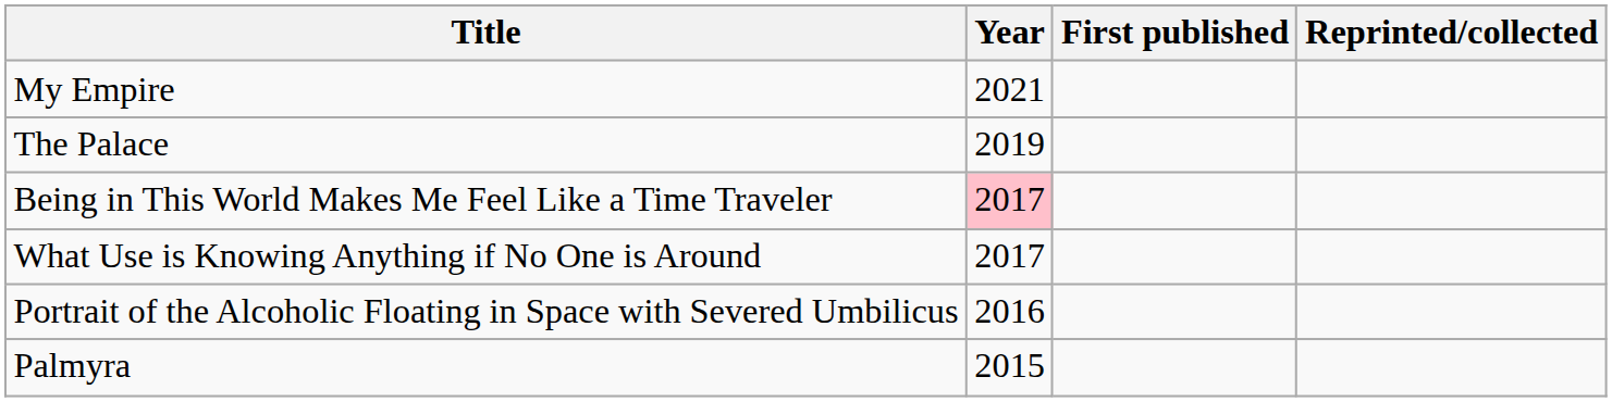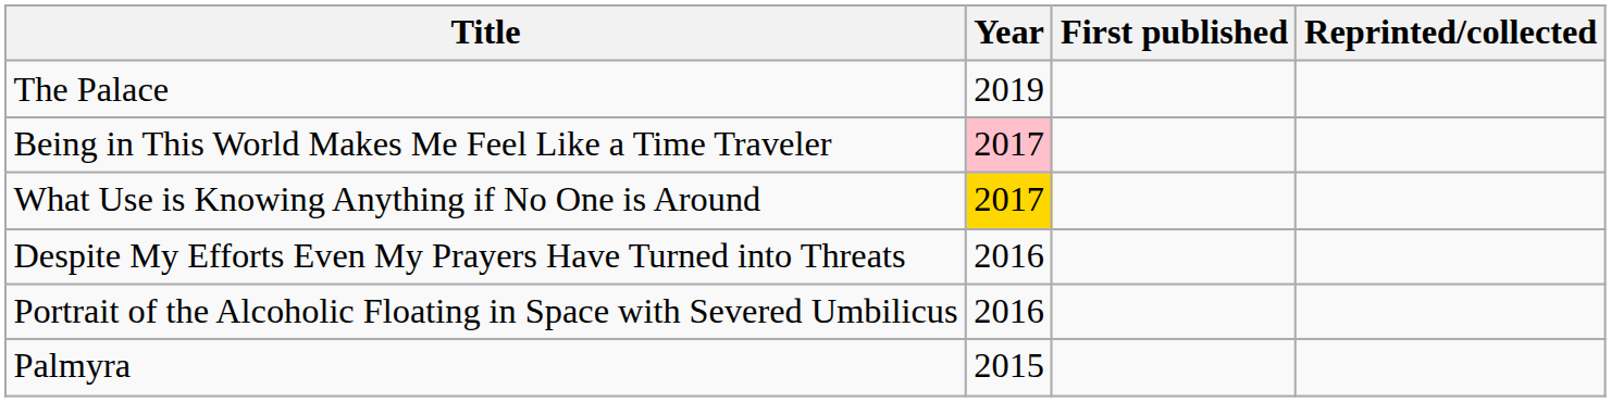 <table class='wikitable sortable'>
 <tr>
 <th>Title</th>
 <th>Year</th>
 <th>First published</th>
 <th>Reprinted/collected</th>
-</tr>
-<tr>
-<td>My Empire</td>
-<td>2021</td>
-<td></td>
-<td></td>
 </tr>
 <tr>
 <td>The Palace</td>
 <td>2019</td>
 <td></td>
 <td></td>
 </tr>
 <tr>
 <td>Being in This World Makes Me Feel Like a Time Traveler</td>
 <td style="background: pink;">2017</td>
 <td></td>
 <td></td>
 </tr>
 <tr>
 <td>What Use is Knowing Anything if No One is Around</td>
-<td>2017</td>
+<td style="background: gold;">2017</td>
+<td></td>
+<td></td>
+</tr>
+<tr>
+<td>Despite My Efforts Even My Prayers Have Turned into Threats</td>
+<td>2016</td>
 <td></td>
 <td></td>
 </tr>
 <tr>
 <td>Portrait of the Alcoholic Floating in Space with Severed Umbilicus</td>
 <td>2016</td>
 <td></td>
 <td></td>
 </tr>
 <tr>
 <td>Palmyra</td>
 <td>2015</td>
 <td></td>
 <td></td>
 </tr>
 </table>
